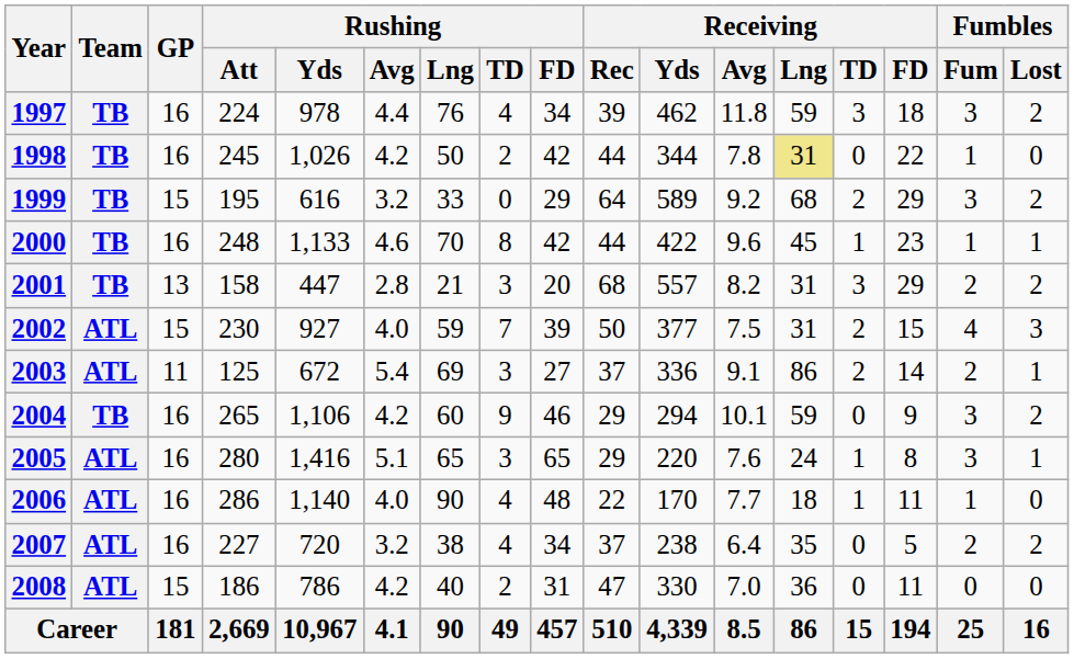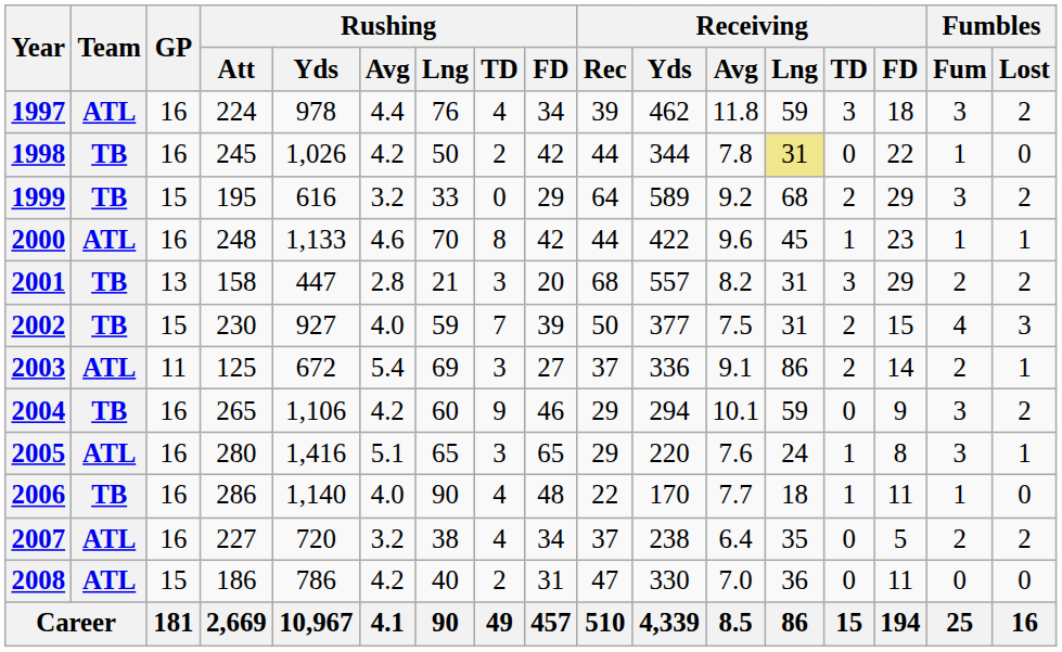 <table class=wikitable style="text-align:center;">
 <tr>
 <th rowspan="2">Year</th>
 <th rowspan="2">Team</th>
 <th rowspan="2">GP</th>
 <th colspan="6">Rushing</th>
 <th colspan="6">Receiving</th>
 <th colspan="2">Fumbles</th>
 </tr>
 <tr>
 <th>Att</th>
 <th>Yds</th>
 <th>Avg</th>
 <th>Lng</th>
 <th>TD</th>
 <th>FD</th>
 <th>Rec</th>
 <th>Yds</th>
 <th>Avg</th>
 <th>Lng</th>
 <th>TD</th>
 <th>FD</th>
 <th>Fum</th>
 <th>Lost</th>
 </tr>
 <tr>
 <th><a href='#'>1997</a></th>
-<th><a href='#'>TB</a></th>
+<th><a href='#'>ATL</a></th>
 <td>16</td>
 <td>224</td>
 <td>978</td>
 <td>4.4</td>
 <td>76</td>
 <td>4</td>
 <td>34</td>
 <td>39</td>
 <td>462</td>
 <td>11.8</td>
 <td>59</td>
 <td>3</td>
 <td>18</td>
 <td>3</td>
 <td>2</td>
 </tr>
 <tr>
 <th><a href='#'>1998</a></th>
 <th><a href='#'>TB</a></th>
 <td>16</td>
 <td>245</td>
 <td>1,026</td>
 <td>4.2</td>
 <td>50</td>
 <td>2</td>
 <td>42</td>
 <td>44</td>
 <td>344</td>
 <td>7.8</td>
 <td style="background: khaki;">31</td>
 <td>0</td>
 <td>22</td>
 <td>1</td>
 <td>0</td>
 </tr>
 <tr>
 <th><a href='#'>1999</a></th>
 <th><a href='#'>TB</a></th>
 <td>15</td>
 <td>195</td>
 <td>616</td>
 <td>3.2</td>
 <td>33</td>
 <td>0</td>
 <td>29</td>
 <td>64</td>
 <td>589</td>
 <td>9.2</td>
 <td>68</td>
 <td>2</td>
 <td>29</td>
 <td>3</td>
 <td>2</td>
 </tr>
 <tr>
 <th><a href='#'>2000</a></th>
-<th><a href='#'>TB</a></th>
+<th><a href='#'>ATL</a></th>
 <td>16</td>
 <td>248</td>
 <td>1,133</td>
 <td>4.6</td>
 <td>70</td>
 <td>8</td>
 <td>42</td>
 <td>44</td>
 <td>422</td>
 <td>9.6</td>
 <td>45</td>
 <td>1</td>
 <td>23</td>
 <td>1</td>
 <td>1</td>
 </tr>
 <tr>
 <th><a href='#'>2001</a></th>
 <th><a href='#'>TB</a></th>
 <td>13</td>
 <td>158</td>
 <td>447</td>
 <td>2.8</td>
 <td>21</td>
 <td>3</td>
 <td>20</td>
 <td>68</td>
 <td>557</td>
 <td>8.2</td>
 <td>31</td>
 <td>3</td>
 <td>29</td>
 <td>2</td>
 <td>2</td>
 </tr>
 <tr>
 <th><a href='#'>2002</a></th>
-<th><a href='#'>ATL</a></th>
+<th><a href='#'>TB</a></th>
 <td>15</td>
 <td>230</td>
 <td>927</td>
 <td>4.0</td>
 <td>59</td>
 <td>7</td>
 <td>39</td>
 <td>50</td>
 <td>377</td>
 <td>7.5</td>
 <td>31</td>
 <td>2</td>
 <td>15</td>
 <td>4</td>
 <td>3</td>
 </tr>
 <tr>
 <th><a href='#'>2003</a></th>
 <th><a href='#'>ATL</a></th>
 <td>11</td>
 <td>125</td>
 <td>672</td>
 <td>5.4</td>
 <td>69</td>
 <td>3</td>
 <td>27</td>
 <td>37</td>
 <td>336</td>
 <td>9.1</td>
 <td>86</td>
 <td>2</td>
 <td>14</td>
 <td>2</td>
 <td>1</td>
 </tr>
 <tr>
 <th><a href='#'>2004</a></th>
 <th><a href='#'>TB</a></th>
 <td>16</td>
 <td>265</td>
 <td>1,106</td>
 <td>4.2</td>
 <td>60</td>
 <td>9</td>
 <td>46</td>
 <td>29</td>
 <td>294</td>
 <td>10.1</td>
 <td>59</td>
 <td>0</td>
 <td>9</td>
 <td>3</td>
 <td>2</td>
 </tr>
 <tr>
 <th><a href='#'>2005</a></th>
 <th><a href='#'>ATL</a></th>
 <td>16</td>
 <td>280</td>
 <td>1,416</td>
 <td>5.1</td>
 <td>65</td>
 <td>3</td>
 <td>65</td>
 <td>29</td>
 <td>220</td>
 <td>7.6</td>
 <td>24</td>
 <td>1</td>
 <td>8</td>
 <td>3</td>
 <td>1</td>
 </tr>
 <tr>
 <th><a href='#'>2006</a></th>
-<th><a href='#'>ATL</a></th>
+<th><a href='#'>TB</a></th>
 <td>16</td>
 <td>286</td>
 <td>1,140</td>
 <td>4.0</td>
 <td>90</td>
 <td>4</td>
 <td>48</td>
 <td>22</td>
 <td>170</td>
 <td>7.7</td>
 <td>18</td>
 <td>1</td>
 <td>11</td>
 <td>1</td>
 <td>0</td>
 </tr>
 <tr>
 <th><a href='#'>2007</a></th>
 <th><a href='#'>ATL</a></th>
 <td>16</td>
 <td>227</td>
 <td>720</td>
 <td>3.2</td>
 <td>38</td>
 <td>4</td>
 <td>34</td>
 <td>37</td>
 <td>238</td>
 <td>6.4</td>
 <td>35</td>
 <td>0</td>
 <td>5</td>
 <td>2</td>
 <td>2</td>
 </tr>
 <tr>
 <th><a href='#'>2008</a></th>
 <th><a href='#'>ATL</a></th>
 <td>15</td>
 <td>186</td>
 <td>786</td>
 <td>4.2</td>
 <td>40</td>
 <td>2</td>
 <td>31</td>
 <td>47</td>
 <td>330</td>
 <td>7.0</td>
 <td>36</td>
 <td>0</td>
 <td>11</td>
 <td>0</td>
 <td>0</td>
 </tr>
 <tr>
 <th colspan="2">Career</th>
 <th>181</th>
 <th>2,669</th>
 <th>10,967</th>
 <th>4.1</th>
 <th>90</th>
 <th>49</th>
 <th>457</th>
 <th>510</th>
 <th>4,339</th>
 <th>8.5</th>
 <th>86</th>
 <th>15</th>
 <th>194</th>
 <th>25</th>
 <th>16</th>
 </tr>
 </table>
